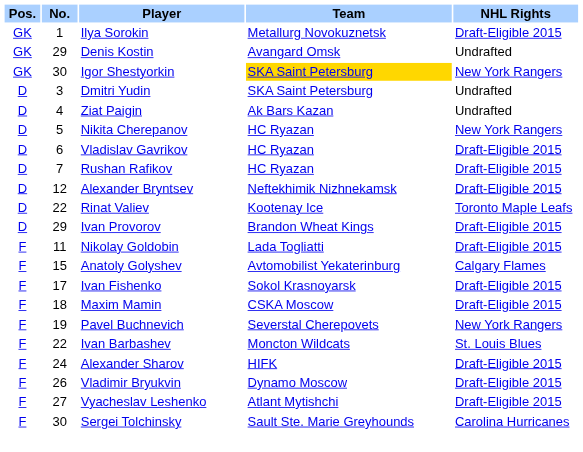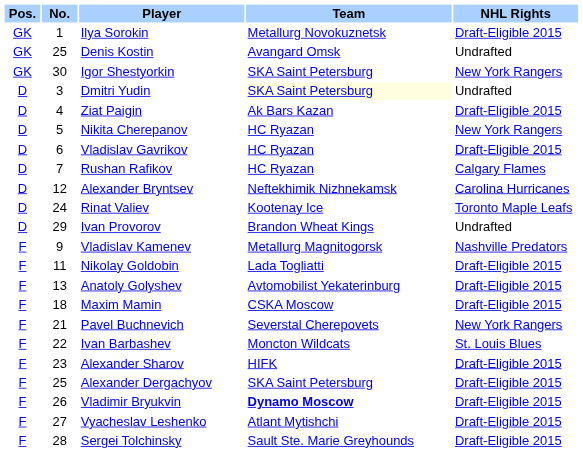 <table border="0" cellspacing="2" cellpadding="2">
 <tr bgcolor=AAD0FF>
 <th width=40>Pos.</th>
 <th width=40>No.</th>
 <th width=200>Player</th>
 <th width=250>Team</th>
 <th width=150>NHL Rights</th>
 </tr>
 <tr>
 <td style="text-align:center;"><a href='#'>GK</a></td>
 <td style="text-align:center;">1</td>
 <td><a href='#'>Ilya Sorokin</a></td>
 <td> <a href='#'>Metallurg Novokuznetsk</a></td>
 <td><a href='#'>Draft-Eligible 2015</a></td>
 </tr>
 <tr>
 <td style="text-align:center;"><a href='#'>GK</a></td>
-<td style="text-align:center;">29</td>
+<td style="text-align:center;">25</td>
 <td><a href='#'>Denis Kostin</a></td>
 <td> <a href='#'>Avangard Omsk</a></td>
 <td>Undrafted</td>
 </tr>
 <tr>
 <td style="text-align:center;"><a href='#'>GK</a></td>
 <td style="text-align:center;">30</td>
 <td><a href='#'>Igor Shestyorkin</a></td>
-<td style="background: gold;"> <a href='#'>SKA Saint Petersburg</a></td>
+<td> <a href='#'>SKA Saint Petersburg</a></td>
 <td><a href='#'>New York Rangers</a></td>
 </tr>
 <tr>
 <td style="text-align:center;"><a href='#'>D</a></td>
 <td style="text-align:center;">3</td>
 <td><a href='#'>Dmitri Yudin</a></td>
-<td> <a href='#'>SKA Saint Petersburg</a></td>
+<td style="background: lightyellow;"> <a href='#'>SKA Saint Petersburg</a></td>
 <td>Undrafted</td>
 </tr>
 <tr>
 <td style="text-align:center;"><a href='#'>D</a></td>
 <td style="text-align:center;">4</td>
 <td><a href='#'>Ziat Paigin</a></td>
 <td> <a href='#'>Ak Bars Kazan</a></td>
-<td>Undrafted</td>
+<td><a href='#'>Draft-Eligible 2015</a></td>
 </tr>
 <tr>
 <td style="text-align:center;"><a href='#'>D</a></td>
 <td style="text-align:center;">5</td>
 <td><a href='#'>Nikita Cherepanov</a></td>
 <td> <a href='#'>HC Ryazan</a></td>
 <td><a href='#'>New York Rangers</a></td>
 </tr>
 <tr>
 <td style="text-align:center;"><a href='#'>D</a></td>
 <td style="text-align:center;">6</td>
 <td><a href='#'>Vladislav Gavrikov</a></td>
 <td> <a href='#'>HC Ryazan</a></td>
 <td><a href='#'>Draft-Eligible 2015</a></td>
 </tr>
 <tr>
 <td style="text-align:center;"><a href='#'>D</a></td>
 <td style="text-align:center;">7</td>
 <td><a href='#'>Rushan Rafikov</a></td>
 <td> <a href='#'>HC Ryazan</a></td>
-<td><a href='#'>Draft-Eligible 2015</a></td>
+<td><a href='#'>Calgary Flames</a></td>
 </tr>
 <tr>
 <td style="text-align:center;"><a href='#'>D</a></td>
 <td style="text-align:center;">12</td>
 <td><a href='#'>Alexander Bryntsev</a></td>
 <td> <a href='#'>Neftekhimik Nizhnekamsk</a></td>
-<td><a href='#'>Draft-Eligible 2015</a></td>
+<td><a href='#'>Carolina Hurricanes</a></td>
 </tr>
 <tr>
 <td style="text-align:center;"><a href='#'>D</a></td>
-<td style="text-align:center;">22</td>
+<td style="text-align:center;">24</td>
 <td><a href='#'>Rinat Valiev</a></td>
 <td> <a href='#'>Kootenay Ice</a></td>
 <td><a href='#'>Toronto Maple Leafs</a></td>
 </tr>
 <tr>
 <td style="text-align:center;"><a href='#'>D</a></td>
 <td style="text-align:center;">29</td>
 <td><a href='#'>Ivan Provorov</a></td>
 <td> <a href='#'>Brandon Wheat Kings</a></td>
-<td><a href='#'>Draft-Eligible 2015</a></td>
+<td>Undrafted</td>
+</tr>
+<tr>
+<td style="text-align:center;"><a href='#'>F</a></td>
+<td style="text-align:center;">9</td>
+<td><a href='#'>Vladislav Kamenev</a></td>
+<td> <a href='#'>Metallurg Magnitogorsk</a></td>
+<td><a href='#'>Nashville Predators</a></td>
 </tr>
 <tr>
 <td style="text-align:center;"><a href='#'>F</a></td>
 <td style="text-align:center;">11</td>
 <td><a href='#'>Nikolay Goldobin</a></td>
 <td> <a href='#'>Lada Togliatti</a></td>
 <td><a href='#'>Draft-Eligible 2015</a></td>
 </tr>
 <tr>
 <td style="text-align:center;"><a href='#'>F</a></td>
-<td style="text-align:center;">15</td>
+<td style="text-align:center;">13</td>
 <td><a href='#'>Anatoly Golyshev</a></td>
 <td> <a href='#'>Avtomobilist Yekaterinburg</a></td>
-<td><a href='#'>Calgary Flames</a></td>
-</tr>
-<tr>
-<td style="text-align:center;"><a href='#'>F</a></td>
-<td style="text-align:center;">17</td>
-<td><a href='#'>Ivan Fishenko</a></td>
-<td> <a href='#'>Sokol Krasnoyarsk</a></td>
 <td><a href='#'>Draft-Eligible 2015</a></td>
 </tr>
 <tr>
 <td style="text-align:center;"><a href='#'>F</a></td>
 <td style="text-align:center;">18</td>
 <td><a href='#'>Maxim Mamin</a></td>
 <td> <a href='#'>CSKA Moscow</a></td>
 <td><a href='#'>Draft-Eligible 2015</a></td>
 </tr>
 <tr>
 <td style="text-align:center;"><a href='#'>F</a></td>
-<td style="text-align:center;">19</td>
+<td style="text-align:center;">21</td>
 <td><a href='#'>Pavel Buchnevich</a></td>
 <td> <a href='#'>Severstal Cherepovets</a></td>
 <td><a href='#'>New York Rangers</a></td>
 </tr>
 <tr>
 <td style="text-align:center;"><a href='#'>F</a></td>
 <td style="text-align:center;">22</td>
 <td><a href='#'>Ivan Barbashev</a></td>
 <td> <a href='#'>Moncton Wildcats</a></td>
 <td><a href='#'>St. Louis Blues</a></td>
 </tr>
 <tr>
 <td style="text-align:center;"><a href='#'>F</a></td>
-<td style="text-align:center;">24</td>
+<td style="text-align:center;">23</td>
 <td><a href='#'>Alexander Sharov</a></td>
 <td> <a href='#'>HIFK</a></td>
 <td><a href='#'>Draft-Eligible 2015</a></td>
 </tr>
 <tr>
 <td style="text-align:center;"><a href='#'>F</a></td>
+<td style="text-align:center;">25</td>
+<td><a href='#'>Alexander Dergachyov</a></td>
+<td> <a href='#'>SKA Saint Petersburg</a></td>
+<td><a href='#'>Draft-Eligible 2015</a></td>
+</tr>
+<tr>
+<td style="text-align:center;"><a href='#'>F</a></td>
 <td style="text-align:center;">26</td>
 <td><a href='#'>Vladimir Bryukvin</a></td>
-<td> <a href='#'>Dynamo Moscow</a></td>
+<td><strong> <a href='#'>Dynamo Moscow</a></strong></td>
 <td><a href='#'>Draft-Eligible 2015</a></td>
 </tr>
 <tr>
 <td style="text-align:center;"><a href='#'>F</a></td>
 <td style="text-align:center;">27</td>
 <td><a href='#'>Vyacheslav Leshenko</a></td>
 <td> <a href='#'>Atlant Mytishchi</a></td>
 <td><a href='#'>Draft-Eligible 2015</a></td>
 </tr>
 <tr>
 <td style="text-align:center;"><a href='#'>F</a></td>
-<td style="text-align:center;">30</td>
+<td style="text-align:center;">28</td>
 <td><a href='#'>Sergei Tolchinsky</a></td>
 <td> <a href='#'>Sault Ste. Marie Greyhounds</a></td>
-<td><a href='#'>Carolina Hurricanes</a></td>
+<td><a href='#'>Draft-Eligible 2015</a></td>
 </tr>
 </table>
